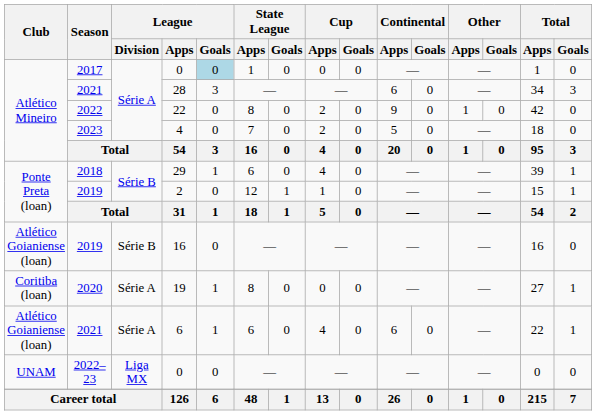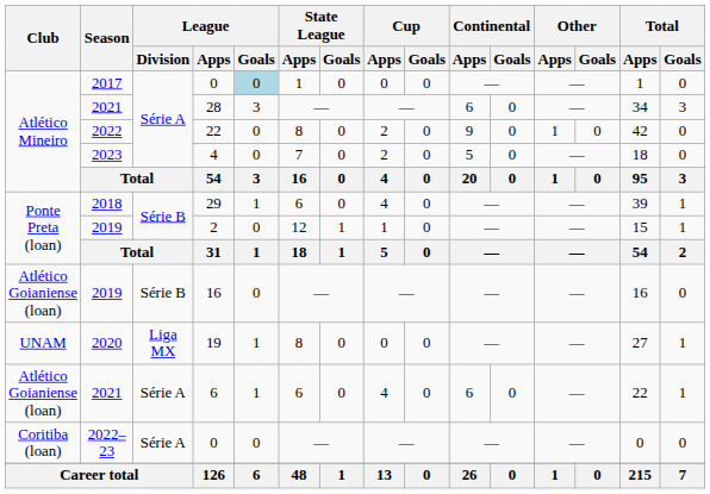 <table class="wikitable" style="text-align: center">
 <tr>
 <th rowspan="2">Club</th>
 <th rowspan="2">Season</th>
 <th colspan="3">League</th>
 <th colspan="2">State League</th>
 <th colspan="2">Cup</th>
 <th colspan="2">Continental</th>
 <th colspan="2">Other</th>
 <th colspan="2">Total</th>
 </tr>
 <tr>
 <th>Division</th>
 <th>Apps</th>
 <th>Goals</th>
 <th>Apps</th>
 <th>Goals</th>
 <th>Apps</th>
 <th>Goals</th>
 <th>Apps</th>
 <th>Goals</th>
 <th>Apps</th>
 <th>Goals</th>
 <th>Apps</th>
 <th>Goals</th>
 </tr>
 <tr>
 <td rowspan="5"><a href='#'>Atlético Mineiro</a></td>
 <td><a href='#'>2017</a></td>
 <td rowspan="4"><a href='#'>Série A</a></td>
 <td>0</td>
 <td style="background: lightblue;">0</td>
 <td>1</td>
 <td>0</td>
 <td>0</td>
 <td>0</td>
 <td colspan="2">—</td>
 <td colspan="2">—</td>
 <td>1</td>
 <td>0</td>
 </tr>
 <tr>
 <td><a href='#'>2021</a></td>
 <td>28</td>
 <td>3</td>
 <td colspan="2">—</td>
 <td colspan="2">—</td>
 <td>6</td>
 <td>0</td>
 <td colspan="2">—</td>
 <td>34</td>
 <td>3</td>
 </tr>
 <tr>
 <td><a href='#'>2022</a></td>
 <td>22</td>
 <td>0</td>
 <td>8</td>
 <td>0</td>
 <td>2</td>
 <td>0</td>
 <td>9</td>
 <td>0</td>
 <td>1</td>
 <td>0</td>
 <td>42</td>
 <td>0</td>
 </tr>
 <tr>
 <td><a href='#'>2023</a></td>
 <td>4</td>
 <td>0</td>
 <td>7</td>
 <td>0</td>
 <td>2</td>
 <td>0</td>
 <td>5</td>
 <td>0</td>
 <td colspan="2">—</td>
 <td>18</td>
 <td>0</td>
 </tr>
 <tr>
 <th colspan="2">Total</th>
 <th>54</th>
 <th>3</th>
 <th>16</th>
 <th>0</th>
 <th>4</th>
 <th>0</th>
 <th>20</th>
 <th>0</th>
 <th>1</th>
 <th>0</th>
 <th>95</th>
 <th>3</th>
 </tr>
 <tr>
 <td rowspan="3"><a href='#'>Ponte Preta</a> (loan)</td>
 <td><a href='#'>2018</a></td>
 <td rowspan="2"><a href='#'>Série B</a></td>
 <td>29</td>
 <td>1</td>
 <td>6</td>
 <td>0</td>
 <td>4</td>
 <td>0</td>
 <td colspan="2">—</td>
 <td colspan="2">—</td>
 <td>39</td>
 <td>1</td>
 </tr>
 <tr>
 <td><a href='#'>2019</a></td>
 <td>2</td>
 <td>0</td>
 <td>12</td>
 <td>1</td>
 <td>1</td>
 <td>0</td>
 <td colspan="2">—</td>
 <td colspan="2">—</td>
 <td>15</td>
 <td>1</td>
 </tr>
 <tr>
 <th colspan="2">Total</th>
 <th>31</th>
 <th>1</th>
 <th>18</th>
 <th>1</th>
 <th>5</th>
 <th>0</th>
 <th colspan="2">—</th>
 <th colspan="2">—</th>
 <th>54</th>
 <th>2</th>
 </tr>
 <tr>
 <td><a href='#'>Atlético Goianiense</a> (loan)</td>
 <td><a href='#'>2019</a></td>
 <td>Série B</td>
 <td>16</td>
 <td>0</td>
 <td colspan="2">—</td>
 <td colspan="2">—</td>
 <td colspan="2">—</td>
 <td colspan="2">—</td>
 <td>16</td>
 <td>0</td>
 </tr>
 <tr>
-<td><a href='#'>Coritiba</a> (loan)</td>
+<td><a href='#'>UNAM</a></td>
 <td><a href='#'>2020</a></td>
-<td>Série A</td>
+<td><a href='#'>Liga MX</a></td>
 <td>19</td>
 <td>1</td>
 <td>8</td>
 <td>0</td>
 <td>0</td>
 <td>0</td>
 <td colspan="2">—</td>
 <td colspan="2">—</td>
 <td>27</td>
 <td>1</td>
 </tr>
 <tr>
 <td><a href='#'>Atlético Goianiense</a> (loan)</td>
 <td><a href='#'>2021</a></td>
 <td>Série A</td>
 <td>6</td>
 <td>1</td>
 <td>6</td>
 <td>0</td>
 <td>4</td>
 <td>0</td>
 <td>6</td>
 <td>0</td>
 <td colspan="2">—</td>
 <td>22</td>
 <td>1</td>
 </tr>
 <tr>
-<td><a href='#'>UNAM</a></td>
+<td><a href='#'>Coritiba</a> (loan)</td>
 <td><a href='#'>2022–23</a></td>
-<td><a href='#'>Liga MX</a></td>
+<td>Série A</td>
 <td>0</td>
 <td>0</td>
 <td colspan="2">—</td>
 <td colspan="2">—</td>
 <td colspan="2">—</td>
 <td colspan="2">—</td>
 <td>0</td>
 <td>0</td>
 </tr>
 <tr>
 </tr>
 <tr>
 <th colspan="3"><strong>Career total</strong></th>
 <th>126</th>
 <th>6</th>
 <th>48</th>
 <th>1</th>
 <th>13</th>
 <th>0</th>
 <th>26</th>
 <th>0</th>
 <th>1</th>
 <th>0</th>
 <th>215</th>
 <th>7</th>
 </tr>
 </table>
